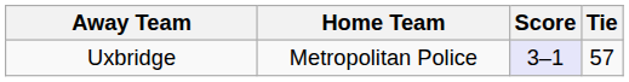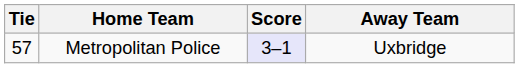 <table class="wikitable" style="text-align:center;">
 <tr>
-<th width=175>Away Team</th>
+<th width=20>Tie</th>
 <th width=175>Home Team</th>
 <th width=20>Score</th>
-<th width=20>Tie</th>
+<th width=175>Away Team</th>
 </tr>
 <tr>
-<td>Uxbridge</td>
+<td>57</td>
 <td>Metropolitan Police</td>
 <td style="background: lavender;">3–1</td>
-<td>57</td>
+<td>Uxbridge</td>
 </tr>
 </table>
